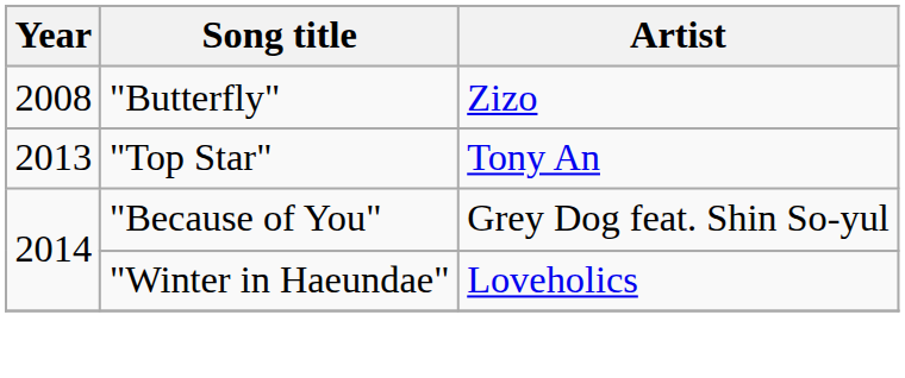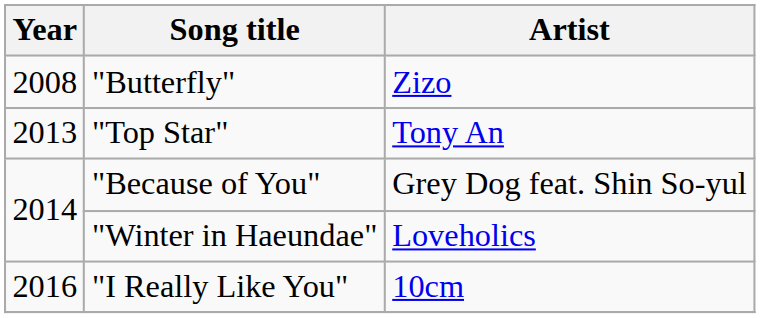 <table class="wikitable sortable" border="1">
 <tr>
 <th>Year</th>
 <th>Song title</th>
 <th>Artist</th>
 </tr>
 <tr>
 <td>2008</td>
 <td>"Butterfly"</td>
 <td><a href='#'>Zizo</a></td>
 </tr>
 <tr>
 <td>2013</td>
 <td>"Top Star"</td>
 <td><a href='#'>Tony An</a></td>
 </tr>
 <tr>
 <td rowspan=2>2014</td>
 <td>"Because of You" </td>
 <td>Grey Dog feat. Shin So-yul</td>
 </tr>
 <tr>
 <td>"Winter in Haeundae" </td>
 <td><a href='#'>Loveholics</a></td>
 </tr>
 <tr>
+<td>2016</td>
+<td>"I Really Like You" </td>
+<td><a href='#'>10cm</a></td>
+</tr>
+<tr>
 </tr>
 </table>
